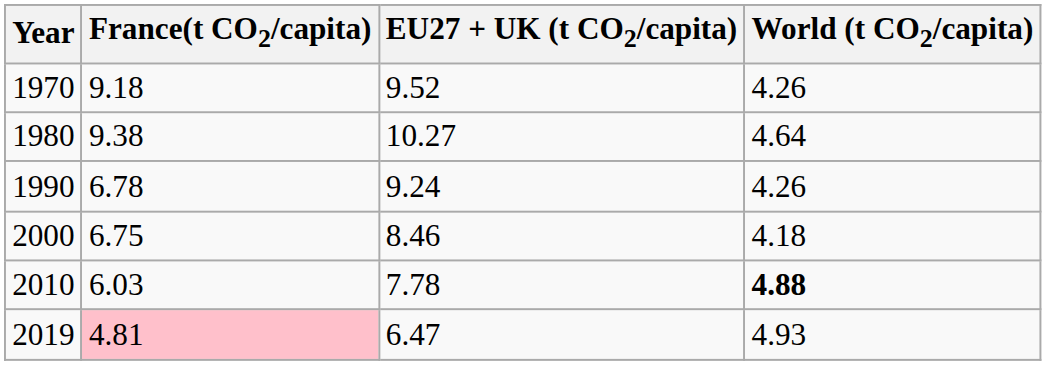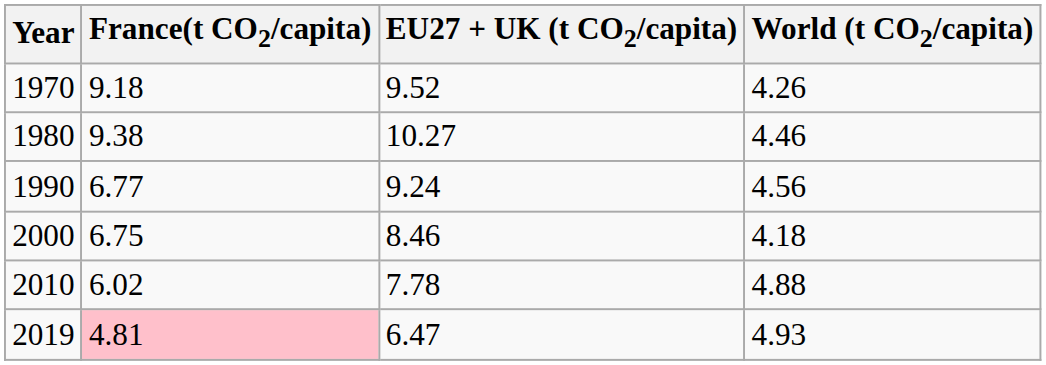 <table class="wikitable">
 <tr>
 <th>Year</th>
 <th>France(t CO<sub>2</sub>/capita)</th>
 <th>EU27 + UK (t CO<sub>2</sub>/capita)</th>
 <th>World (t CO<sub>2</sub>/capita)</th>
 </tr>
 <tr>
 <td>1970</td>
 <td>9.18</td>
 <td>9.52</td>
 <td>4.26</td>
 </tr>
 <tr>
 <td>1980</td>
 <td>9.38</td>
 <td>10.27</td>
-<td>4.64</td>
+<td>4.46</td>
 </tr>
 <tr>
 <td>1990</td>
-<td>6.78</td>
+<td>6.77</td>
 <td>9.24</td>
-<td>4.26</td>
+<td>4.56</td>
 </tr>
 <tr>
 <td>2000</td>
 <td>6.75</td>
 <td>8.46</td>
 <td>4.18</td>
 </tr>
 <tr>
 <td>2010</td>
-<td>6.03</td>
+<td>6.02</td>
 <td>7.78</td>
-<td><strong>4.88</strong></td>
+<td>4.88</td>
 </tr>
 <tr>
 <td>2019</td>
 <td style="background: pink;">4.81</td>
 <td>6.47</td>
 <td>4.93</td>
 </tr>
 </table>
